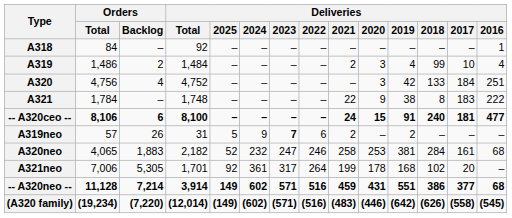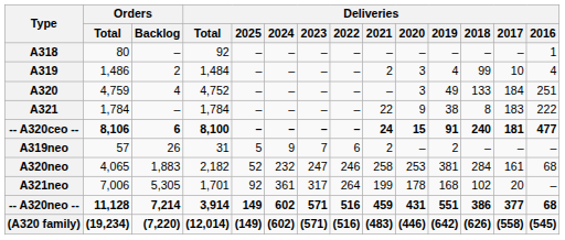 <table class="wikitable" style="text-align:right; font-size:96%;">
 <tr>
 <th rowspan=2>Type</th>
 <th colspan="2">Orders</th>
 <th colspan="31">Deliveries</th>
 </tr>
 <tr>
 <th>Total</th>
 <th>Backlog</th>
 <th>Total</th>
 <th>2025</th>
 <th>2024</th>
 <th>2023</th>
 <th>2022</th>
 <th>2021</th>
 <th>2020</th>
 <th>2019</th>
 <th>2018</th>
 <th>2017</th>
 <th>2016</th>
 </tr>
 <tr>
 <th>A318</th>
-<td>84</td>
+<td>80</td>
 <td>–</td>
 <td>92</td>
 <td>–</td>
 <td>–</td>
 <td>–</td>
 <td>–</td>
 <td>–</td>
 <td>–</td>
 <td>–</td>
 <td>–</td>
 <td>–</td>
 <td>1</td>
 </tr>
 <tr>
 <th>A319</th>
 <td>1,486</td>
 <td>2</td>
 <td>1,484</td>
 <td>–</td>
 <td>–</td>
 <td>–</td>
 <td>–</td>
 <td>2</td>
 <td>3</td>
 <td>4</td>
 <td>99</td>
 <td>10</td>
 <td>4</td>
 </tr>
 <tr>
 <th>A320</th>
-<td>4,756</td>
+<td>4,759</td>
 <td>4</td>
 <td>4,752</td>
 <td>–</td>
 <td>–</td>
 <td>–</td>
 <td>–</td>
 <td>–</td>
 <td>3</td>
-<td>42</td>
+<td>49</td>
 <td>133</td>
 <td>184</td>
 <td>251</td>
 </tr>
 <tr>
 <th>A321</th>
 <td>1,784</td>
 <td>–</td>
-<td>1,748</td>
+<td>1,784</td>
 <td>–</td>
 <td>–</td>
 <td>–</td>
 <td>–</td>
 <td>22</td>
 <td>9</td>
 <td>38</td>
 <td>8</td>
 <td>183</td>
 <td>222</td>
 </tr>
 <tr>
 <th>-- A320ceo --</th>
 <td><strong>8,106</strong></td>
 <td><strong>6</strong></td>
 <td><strong>8,100</strong></td>
 <td><strong>–</strong></td>
 <td><strong>–</strong></td>
 <td><strong>–</strong></td>
 <td><strong>–</strong></td>
 <td><strong>24</strong></td>
 <td><strong>15</strong></td>
 <td><strong>91</strong></td>
 <td><strong>240</strong></td>
 <td><strong>181</strong></td>
 <td><strong>477</strong></td>
 </tr>
 <tr>
 <th>A319neo</th>
 <td>57</td>
 <td>26</td>
 <td>31</td>
 <td>5</td>
 <td>9</td>
-<td><strong>7</strong></td>
+<td>7</td>
 <td>6</td>
 <td>2</td>
 <td>–</td>
 <td>2</td>
 <td>–</td>
 <td>–</td>
 <td>–</td>
 </tr>
 <tr>
 <th>A320neo</th>
 <td>4,065</td>
 <td>1,883</td>
 <td>2,182</td>
 <td>52</td>
 <td>232</td>
 <td>247</td>
 <td>246</td>
 <td>258</td>
 <td>253</td>
 <td>381</td>
 <td>284</td>
 <td>161</td>
 <td>68</td>
 </tr>
 <tr>
 <th>A321neo</th>
 <td>7,006</td>
 <td>5,305</td>
 <td>1,701</td>
 <td>92</td>
 <td>361</td>
 <td>317</td>
 <td>264</td>
 <td>199</td>
 <td>178</td>
 <td>168</td>
 <td>102</td>
 <td>20</td>
 <td>–</td>
 </tr>
 <tr>
 <th>-- A320neo --</th>
 <td><strong>11,128</strong></td>
 <td><strong>7,214</strong></td>
 <td><strong>3,914</strong></td>
 <td><strong>149</strong></td>
 <td><strong>602</strong></td>
 <td><strong>571</strong></td>
 <td><strong>516</strong></td>
 <td><strong>459</strong></td>
 <td><strong>431</strong></td>
 <td><strong>551</strong></td>
 <td><strong>386</strong></td>
 <td><strong>377</strong></td>
 <td><strong>68</strong></td>
 </tr>
 <tr>
 <th>(A320 family)</th>
 <td><strong>(19,234)</strong></td>
 <td><strong>(7,220)</strong></td>
 <td><strong>(12,014)</strong></td>
 <td><strong>(149)</strong></td>
 <td><strong>(602)</strong></td>
 <td><strong>(571)</strong></td>
 <td><strong>(516)</strong></td>
 <td><strong>(483)</strong></td>
 <td><strong>(446)</strong></td>
 <td><strong>(642)</strong></td>
 <td><strong>(626)</strong></td>
 <td><strong>(558)</strong></td>
 <td><strong>(545)</strong></td>
 </tr>
 </table>
